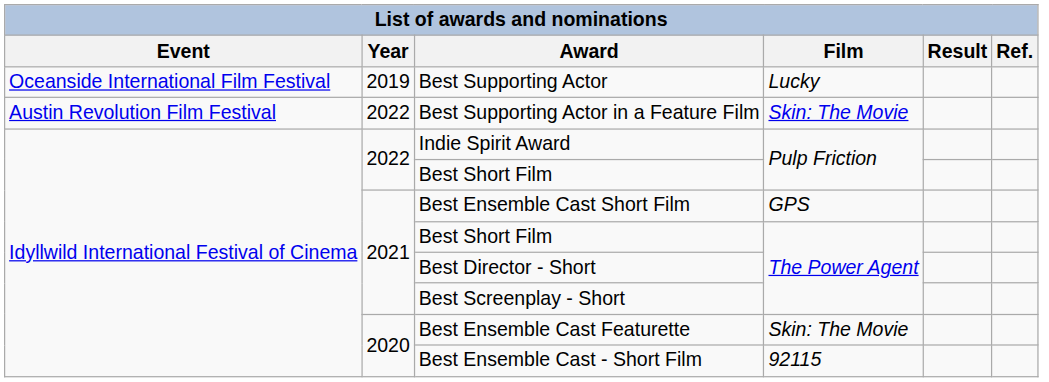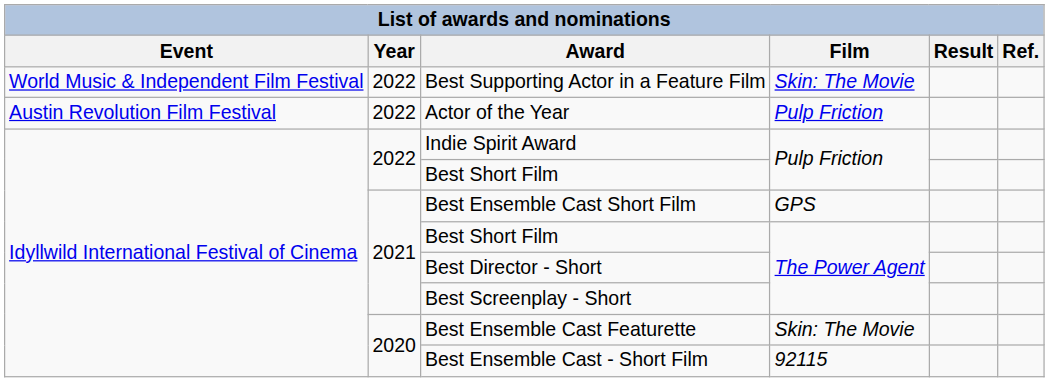 <table class="wikitable">
 <tr>
 <th colspan="6" style="background:#B0C4DE;">List of awards and nominations</th>
 </tr>
 <tr>
 <th>Event</th>
 <th>Year</th>
 <th>Award</th>
 <th>Film</th>
 <th>Result</th>
 <th>Ref.</th>
 </tr>
 <tr>
-<td><a href='#'>Oceanside International Film Festival</a></td>
-<td>2019</td>
-<td>Best Supporting Actor</td>
-<td><em>Lucky</em></td>
+<td><a href='#'>World Music & Independent Film Festival</a></td>
+<td>2022</td>
+<td>Best Supporting Actor in a Feature Film</td>
+<td><em><a href='#'>Skin: The Movie</a></em></td>
 <td></td>
 <td></td>
 </tr>
 <tr>
 <td><a href='#'>Austin Revolution Film Festival</a></td>
 <td>2022</td>
-<td>Best Supporting Actor in a Feature Film</td>
-<td><em><a href='#'>Skin: The Movie</a></em></td>
+<td>Actor of the Year</td>
+<td><em><a href='#'>Pulp Friction</a></em></td>
 <td></td>
 <td></td>
 </tr>
 <tr>
 <td rowspan="8"><a href='#'>Idyllwild International Festival of Cinema</a></td>
 <td rowspan="2">2022</td>
 <td>Indie Spirit Award</td>
 <td rowspan="2"><em>Pulp Friction</em></td>
 <td></td>
 <td></td>
 </tr>
 <tr>
 <td>Best Short Film</td>
 <td></td>
 <td></td>
 </tr>
 <tr>
 <td rowspan="4">2021</td>
 <td>Best Ensemble Cast Short Film</td>
 <td><em>GPS</em></td>
 <td></td>
 <td></td>
 </tr>
 <tr>
 <td>Best Short Film</td>
 <td rowspan="3"><em><a href='#'>The Power Agent</a></em></td>
 <td></td>
 <td></td>
 </tr>
 <tr>
 <td>Best Director - Short</td>
 <td></td>
 <td></td>
 </tr>
 <tr>
 <td>Best Screenplay - Short</td>
 <td></td>
 <td></td>
 </tr>
 <tr>
 <td rowspan="2">2020</td>
 <td>Best Ensemble Cast Featurette</td>
 <td><em>Skin: The Movie</em></td>
 <td></td>
 <td></td>
 </tr>
 <tr>
 <td>Best Ensemble Cast - Short Film</td>
 <td><em>92115</em></td>
 <td></td>
 <td></td>
 </tr>
 </table>
